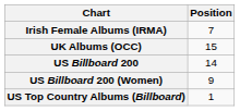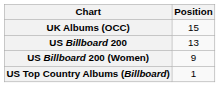 <table class="wikitable sortable plainrowheaders" style="text-align:center;">
 <tr>
 <th scope="col">Chart</th>
 <th scope="col">Position</th>
-</tr>
-<tr>
-<th scope="row">Irish Female Albums (IRMA)</th>
-<td>7</td>
 </tr>
 <tr>
 <th scope="row">UK Albums (OCC)</th>
 <td>15</td>
 </tr>
 <tr>
 <th scope="row">US <em>Billboard</em> 200</th>
-<td>14</td>
+<td>13</td>
 </tr>
 <tr>
 <th scope="row">US <em>Billboard</em> 200 (Women)</th>
 <td>9</td>
 </tr>
 <tr>
 <th scope="row">US Top Country Albums (<em>Billboard</em>)</th>
 <td>1</td>
 </tr>
 </table>
